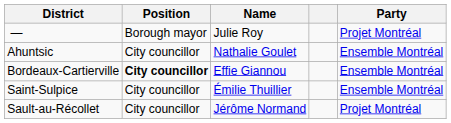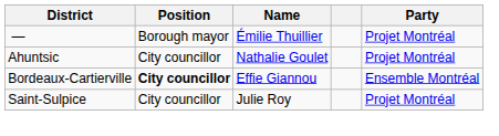 <table class="wikitable" border="1">
 <tr>
 <th>District</th>
 <th>Position</th>
 <th>Name</th>
 <th width="30px"> </th>
 <th>Party</th>
 </tr>
 <tr>
 <td> —</td>
 <td>Borough mayor</td>
-<td>Julie Roy</td>
+<td><a href='#'>Émilie Thuillier</a></td>
 <td> </td>
 <td><a href='#'>Projet Montréal</a></td>
 </tr>
 <tr>
 <td>Ahuntsic</td>
 <td>City councillor</td>
 <td><a href='#'>Nathalie Goulet</a></td>
 <td> </td>
-<td><a href='#'>Ensemble Montréal</a></td>
+<td><a href='#'>Projet Montréal</a></td>
 </tr>
 <tr>
 <td>Bordeaux-Cartierville</td>
 <td><strong>City councillor</strong></td>
 <td><a href='#'>Effie Giannou</a></td>
 <td> </td>
 <td><a href='#'>Ensemble Montréal</a></td>
 </tr>
 <tr>
 <td>Saint-Sulpice</td>
 <td>City councillor</td>
-<td><a href='#'>Émilie Thuillier</a></td>
-<td> </td>
-<td><a href='#'>Ensemble Montréal</a></td>
-</tr>
-<tr>
-<td>Sault-au-Récollet</td>
-<td>City councillor</td>
-<td><a href='#'>Jérôme Normand</a></td>
+<td>Julie Roy</td>
 <td> </td>
 <td><a href='#'>Projet Montréal</a></td>
 </tr>
 </table>
